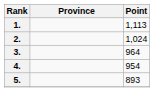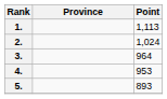 <table class="wikitable" style="font-size: 85%">
 <tr>
 <th>Rank</th>
 <th width=140px>Province</th>
 <th>Point</th>
 </tr>
 <tr>
 <th>1.</th>
 <td></td>
 <td>1,113</td>
 </tr>
 <tr>
 <th>2.</th>
 <td></td>
 <td>1,024</td>
 </tr>
 <tr>
 <th>3.</th>
 <td></td>
 <td>964</td>
 </tr>
 <tr>
 <th>4.</th>
 <td></td>
-<td>954</td>
+<td>953</td>
 </tr>
 <tr>
 <th>5.</th>
 <td></td>
 <td>893</td>
 </tr>
 <tr>
 </tr>
 </table>
